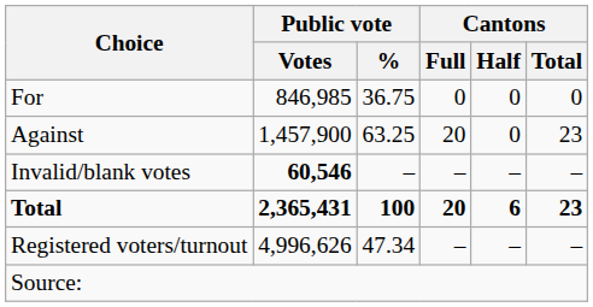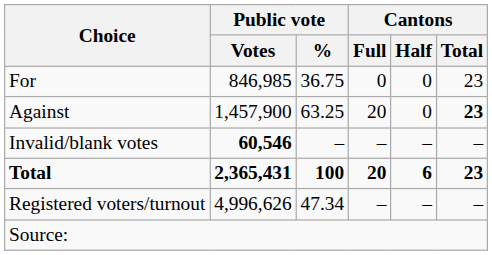 <table class=wikitable style=text-align:right>
 <tr>
 <th rowspan=2>Choice</th>
 <th colspan=2>Public vote</th>
 <th colspan=3>Cantons</th>
 </tr>
 <tr>
 <th>Votes</th>
 <th>%</th>
 <th>Full</th>
 <th>Half</th>
 <th>Total</th>
 </tr>
 <tr>
 <td align=left>For</td>
 <td>846,985</td>
 <td>36.75</td>
 <td>0</td>
 <td>0</td>
-<td>0</td>
+<td>23</td>
 </tr>
 <tr>
 <td align=left>Against</td>
 <td>1,457,900</td>
 <td>63.25</td>
 <td>20</td>
 <td>0</td>
-<td>23</td>
+<td><strong>23</strong></td>
 </tr>
 <tr>
 <td align=left>Invalid/blank votes</td>
 <td><strong>60,546</strong></td>
 <td>–</td>
 <td>–</td>
 <td>–</td>
 <td>–</td>
 </tr>
 <tr>
 <td align=left><strong>Total</strong></td>
 <td><strong>2,365,431</strong></td>
 <td><strong>100</strong></td>
 <td><strong>20</strong></td>
 <td><strong>6</strong></td>
 <td><strong>23</strong></td>
 </tr>
 <tr>
 <td align=left>Registered voters/turnout</td>
 <td>4,996,626</td>
 <td>47.34</td>
 <td>–</td>
 <td>–</td>
 <td>–</td>
 </tr>
 <tr>
 <td align=left colspan=6>Source: </td>
 </tr>
 </table>
